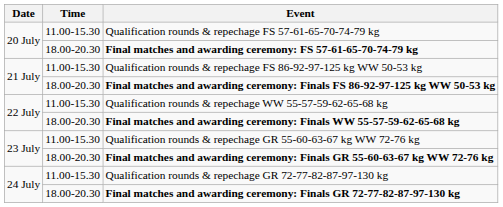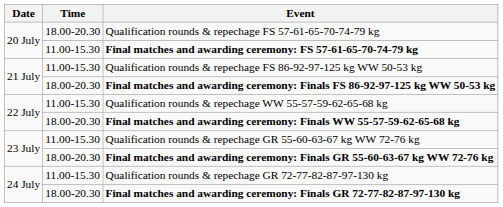 <table class=wikitable>
 <tr>
 <th>Date</th>
 <th>Time</th>
 <th>Event</th>
 </tr>
 <tr>
 <td rowspan="2">20 July</td>
-<td>11.00-15.30</td>
+<td>18.00-20.30</td>
 <td>Qualification rounds & repechage FS 57-61-65-70-74-79 kg</td>
 </tr>
 <tr>
-<td>18.00-20.30</td>
+<td>11.00-15.30</td>
 <td><strong>Final matches and awarding ceremony: FS 57-61-65-70-74-79 kg</strong></td>
 </tr>
 <tr>
 <td rowspan="2">21 July</td>
 <td>11.00-15.30</td>
 <td>Qualification rounds & repechage FS 86-92-97-125 kg WW 50-53 kg</td>
 </tr>
 <tr>
 <td>18.00-20.30</td>
 <td><strong>Final matches and awarding ceremony: Finals FS 86-92-97-125 kg WW 50-53 kg</strong></td>
 </tr>
 <tr>
 <td rowspan="2">22 July</td>
 <td>11.00-15.30</td>
 <td>Qualification rounds & repechage WW 55-57-59-62-65-68 kg</td>
 </tr>
 <tr>
 <td>18.00-20.30</td>
 <td><strong>Final matches and awarding ceremony: Finals WW 55-57-59-62-65-68 kg</strong></td>
 </tr>
 <tr>
 <td rowspan="2">23 July</td>
 <td>11.00-15.30</td>
 <td>Qualification rounds & repechage GR 55-60-63-67 kg WW 72-76 kg</td>
 </tr>
 <tr>
 <td>18.00-20.30</td>
 <td><strong>Final matches and awarding ceremony: Finals GR 55-60-63-67 kg WW 72-76 kg</strong></td>
 </tr>
 <tr>
 <td rowspan="2">24 July</td>
 <td>11.00-15.30</td>
 <td>Qualification rounds & repechage GR 72-77-82-87-97-130 kg</td>
 </tr>
 <tr>
 <td>18.00-20.30</td>
 <td><strong>Final matches and awarding ceremony: Finals GR 72-77-82-87-97-130 kg</strong></td>
 </tr>
 </table>
